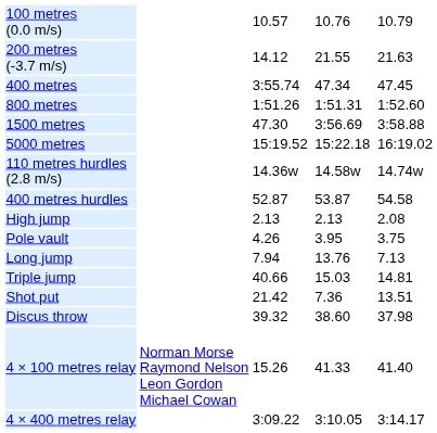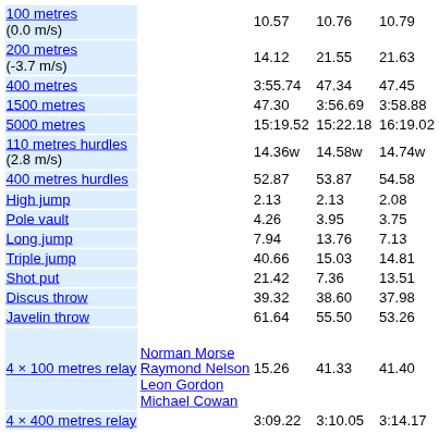 <table>
 <tr>
 <td bgcolor = DDEEFF><a href='#'>100 metres</a> <br> (0.0 m/s)</td>
 <td></td>
 <td>10.57</td>
 <td></td>
 <td>10.76</td>
 <td></td>
 <td>10.79</td>
 </tr>
 <tr>
 <td bgcolor = DDEEFF><a href='#'>200 metres</a> <br> (-3.7 m/s)</td>
 <td></td>
 <td>14.12</td>
 <td></td>
 <td>21.55</td>
 <td></td>
 <td>21.63</td>
 </tr>
 <tr>
 <td bgcolor = DDEEFF><a href='#'>400 metres</a></td>
 <td></td>
 <td>3:55.74</td>
 <td></td>
 <td>47.34</td>
 <td></td>
 <td>47.45</td>
-</tr>
-<tr>
-<td bgcolor = DDEEFF><a href='#'>800 metres</a></td>
-<td></td>
-<td>1:51.26</td>
-<td></td>
-<td>1:51.31</td>
-<td></td>
-<td>1:52.60</td>
 </tr>
 <tr>
 <td bgcolor = DDEEFF><a href='#'>1500 metres</a></td>
 <td></td>
 <td>47.30</td>
 <td></td>
 <td>3:56.69</td>
 <td></td>
 <td>3:58.88</td>
 </tr>
 <tr>
 <td bgcolor = DDEEFF><a href='#'>5000 metres</a></td>
 <td></td>
 <td>15:19.52</td>
 <td></td>
 <td>15:22.18</td>
 <td></td>
 <td>16:19.02</td>
 </tr>
 <tr>
 <td bgcolor = DDEEFF><a href='#'>110 metres hurdles</a> <br> (2.8 m/s)</td>
 <td></td>
 <td>14.36w</td>
 <td></td>
 <td>14.58w</td>
 <td></td>
 <td>14.74w</td>
 </tr>
 <tr>
 <td bgcolor = DDEEFF><a href='#'>400 metres hurdles</a></td>
 <td></td>
 <td>52.87</td>
 <td></td>
 <td>53.87</td>
 <td></td>
 <td>54.58</td>
 </tr>
 <tr>
 <td bgcolor = DDEEFF><a href='#'>High jump</a></td>
 <td></td>
 <td>2.13</td>
 <td></td>
 <td>2.13</td>
 <td></td>
 <td>2.08</td>
 </tr>
 <tr>
 <td bgcolor = DDEEFF><a href='#'>Pole vault</a></td>
 <td></td>
 <td>4.26</td>
 <td></td>
 <td>3.95</td>
 <td></td>
 <td>3.75</td>
 </tr>
 <tr>
 <td bgcolor = DDEEFF><a href='#'>Long jump</a></td>
 <td></td>
 <td>7.94</td>
 <td></td>
 <td>13.76</td>
 <td></td>
 <td>7.13</td>
 </tr>
 <tr>
 <td bgcolor = DDEEFF><a href='#'>Triple jump</a></td>
 <td></td>
 <td>40.66</td>
 <td></td>
 <td>15.03</td>
 <td></td>
 <td>14.81</td>
 </tr>
 <tr>
 <td bgcolor = DDEEFF><a href='#'>Shot put</a></td>
 <td></td>
 <td>21.42</td>
 <td></td>
 <td>7.36</td>
 <td></td>
 <td>13.51</td>
 </tr>
 <tr>
 <td bgcolor = DDEEFF><a href='#'>Discus throw</a></td>
 <td></td>
 <td>39.32</td>
 <td></td>
 <td>38.60</td>
 <td></td>
 <td>37.98</td>
 </tr>
 <tr>
+<td bgcolor = DDEEFF><a href='#'>Javelin throw</a></td>
+<td></td>
+<td>61.64</td>
+<td></td>
+<td>55.50</td>
+<td></td>
+<td>53.26</td>
+</tr>
+<tr>
 <td bgcolor = DDEEFF><a href='#'>4 × 100 metres relay</a></td>
 <td> <br> <a href='#'>Norman Morse</a> <br> <a href='#'>Raymond Nelson</a> <br> <a href='#'>Leon Gordon</a> <br> <a href='#'>Michael Cowan</a></td>
 <td>15.26</td>
 <td></td>
 <td>41.33</td>
 <td></td>
 <td>41.40</td>
 </tr>
 <tr>
 <td bgcolor = DDEEFF><a href='#'>4 × 400 metres relay</a></td>
 <td></td>
 <td>3:09.22</td>
 <td></td>
 <td>3:10.05</td>
 <td></td>
 <td>3:14.17</td>
 </tr>
 </table>
